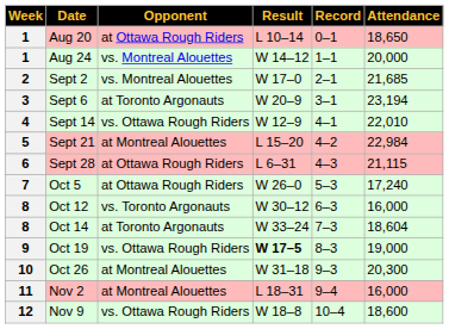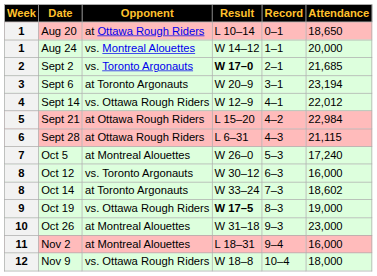 <table class="wikitable sortable">
 <tr>
 <th style="background:black;color:#FFC12D;">Week</th>
 <th style="background:black;color:#FFC12D;">Date</th>
 <th style="background:black;color:#FFC12D;">Opponent</th>
 <th style="background:black;color:#FFC12D;">Result</th>
 <th style="background:black;color:#FFC12D;">Record</th>
 <th style="background:black;color:#FFC12D;">Attendance</th>
 </tr>
 <tr style="background:#ffbbbb">
 <th>1</th>
 <td>Aug 20</td>
 <td>at <a href='#'>Ottawa Rough Riders</a></td>
 <td>L 10–14</td>
 <td>0–1</td>
 <td>18,650</td>
 </tr>
 <tr style="background:#ddffdd">
 <th>1</th>
 <td>Aug 24</td>
 <td>vs. <a href='#'>Montreal Alouettes</a></td>
 <td>W 14–12</td>
 <td>1–1</td>
 <td>20,000</td>
 </tr>
 <tr style="background:#ddffdd">
 <th>2</th>
 <td>Sept 2</td>
-<td>vs. Montreal Alouettes</td>
-<td>W 17–0</td>
+<td>vs. <a href='#'>Toronto Argonauts</a></td>
+<td><strong>W 17–0</strong></td>
 <td>2–1</td>
 <td>21,685</td>
 </tr>
 <tr style="background:#ddffdd">
 <th>3</th>
 <td>Sept 6</td>
 <td>at Toronto Argonauts</td>
 <td>W 20–9</td>
 <td>3–1</td>
 <td>23,194</td>
 </tr>
 <tr style="background:#ddffdd">
 <th>4</th>
 <td>Sept 14</td>
 <td>vs. Ottawa Rough Riders</td>
 <td>W 12–9</td>
 <td>4–1</td>
-<td>22,010</td>
+<td>22,012</td>
 </tr>
 <tr style="background:#ffbbbb">
 <th>5</th>
 <td>Sept 21</td>
-<td>at Montreal Alouettes</td>
+<td>at Ottawa Rough Riders</td>
 <td>L 15–20</td>
 <td>4–2</td>
 <td>22,984</td>
 </tr>
 <tr style="background:#ffbbbb">
 <th>6</th>
 <td>Sept 28</td>
 <td>at Ottawa Rough Riders</td>
 <td>L 6–31</td>
 <td>4–3</td>
 <td>21,115</td>
 </tr>
 <tr style="background:#ddffdd">
 <th>7</th>
 <td>Oct 5</td>
-<td>at Ottawa Rough Riders</td>
+<td>at Montreal Alouettes</td>
 <td>W 26–0</td>
 <td>5–3</td>
 <td>17,240</td>
 </tr>
 <tr style="background:#ddffdd">
 <th>8</th>
 <td>Oct 12</td>
 <td>vs. Toronto Argonauts</td>
 <td>W 30–12</td>
 <td>6–3</td>
 <td>16,000</td>
 </tr>
 <tr style="background:#ddffdd">
 <th>8</th>
 <td>Oct 14</td>
 <td>at Toronto Argonauts</td>
 <td>W 33–24</td>
 <td>7–3</td>
-<td>18,604</td>
+<td>18,602</td>
 </tr>
 <tr style="background:#ddffdd">
 <th>9</th>
 <td>Oct 19</td>
 <td>vs. Ottawa Rough Riders</td>
 <td><strong>W 17–5</strong></td>
 <td>8–3</td>
 <td>19,000</td>
 </tr>
 <tr style="background:#ddffdd">
 <th>10</th>
 <td>Oct 26</td>
 <td>at Montreal Alouettes</td>
 <td>W 31–18</td>
 <td>9–3</td>
-<td>20,300</td>
+<td>23,000</td>
 </tr>
 <tr style="background:#ffbbbb">
 <th>11</th>
 <td>Nov 2</td>
 <td>at Montreal Alouettes</td>
 <td>L 18–31</td>
 <td>9–4</td>
 <td>16,000</td>
 </tr>
 <tr style="background:#ddffdd">
 <th>12</th>
 <td>Nov 9</td>
 <td>vs. Ottawa Rough Riders</td>
 <td>W 18–8</td>
 <td>10–4</td>
-<td>18,600</td>
+<td>18,000</td>
 </tr>
 </table>
